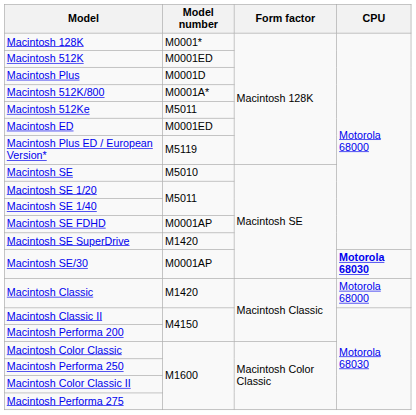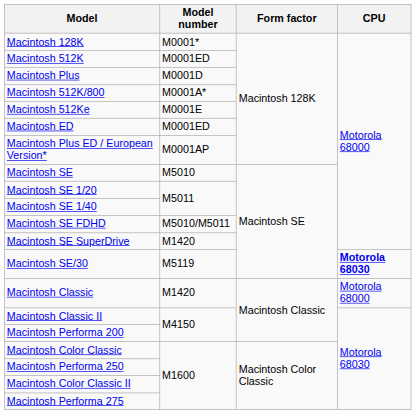 <table class="wikitable">
 <tr>
 <th>Model</th>
 <th>Model number</th>
 <th>Form factor</th>
 <th>CPU</th>
 </tr>
 <tr>
 <td><a href='#'>Macintosh 128K</a></td>
 <td>M0001*</td>
 <td rowspan="7">Macintosh 128K</td>
 <td rowspan="12"><a href='#'>Motorola 68000</a></td>
 </tr>
 <tr>
 <td><a href='#'>Macintosh 512K</a></td>
 <td>M0001ED</td>
 </tr>
 <tr>
 <td><a href='#'>Macintosh Plus</a></td>
 <td>M0001D</td>
 </tr>
 <tr>
 <td><a href='#'>Macintosh 512K/800</a></td>
 <td>M0001A*</td>
 </tr>
 <tr>
 <td><a href='#'>Macintosh 512Ke</a></td>
-<td>M5011</td>
+<td>M0001E</td>
 </tr>
 <tr>
 <td><a href='#'>Macintosh ED</a></td>
 <td>M0001ED</td>
 </tr>
 <tr>
 <td><a href='#'>Macintosh Plus ED / European Version*</a></td>
-<td>M5119</td>
+<td>M0001AP</td>
 </tr>
 <tr>
 <td><a href='#'>Macintosh SE</a></td>
 <td>M5010</td>
 <td rowspan="6">Macintosh SE</td>
 </tr>
 <tr>
 <td><a href='#'>Macintosh SE 1/20</a></td>
 <td rowspan="2">M5011</td>
 </tr>
 <tr>
 <td><a href='#'>Macintosh SE 1/40</a></td>
 </tr>
 <tr>
 <td><a href='#'>Macintosh SE FDHD</a></td>
-<td>M0001AP</td>
+<td>M5010/M5011</td>
 </tr>
 <tr>
 <td><a href='#'>Macintosh SE SuperDrive</a></td>
 <td>M1420</td>
 </tr>
 <tr>
 <td><a href='#'>Macintosh SE/30</a></td>
-<td>M0001AP</td>
+<td>M5119</td>
 <td><strong><a href='#'>Motorola 68030</a></strong></td>
 </tr>
 <tr>
 <td><a href='#'>Macintosh Classic</a></td>
 <td>M1420</td>
 <td rowspan="3">Macintosh Classic</td>
 <td><a href='#'>Motorola 68000</a></td>
 </tr>
 <tr>
 <td><a href='#'>Macintosh Classic II</a></td>
 <td rowspan="2">M4150</td>
 <td rowspan="6"><a href='#'>Motorola 68030</a></td>
 </tr>
 <tr>
 <td><a href='#'>Macintosh Performa 200</a></td>
 </tr>
 <tr>
 <td><a href='#'>Macintosh Color Classic</a></td>
 <td rowspan="4">M1600</td>
 <td rowspan="4">Macintosh Color Classic</td>
 </tr>
 <tr>
 <td><a href='#'>Macintosh Performa 250</a></td>
 </tr>
 <tr>
 <td><a href='#'>Macintosh Color Classic II</a></td>
 </tr>
 <tr>
 <td><a href='#'>Macintosh Performa 275</a></td>
 </tr>
 </table>
